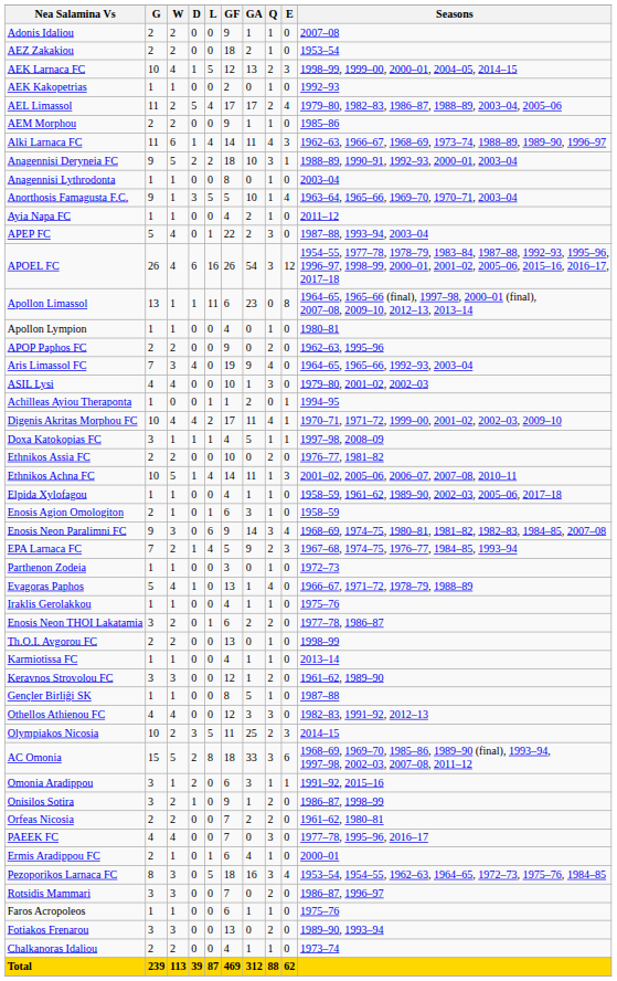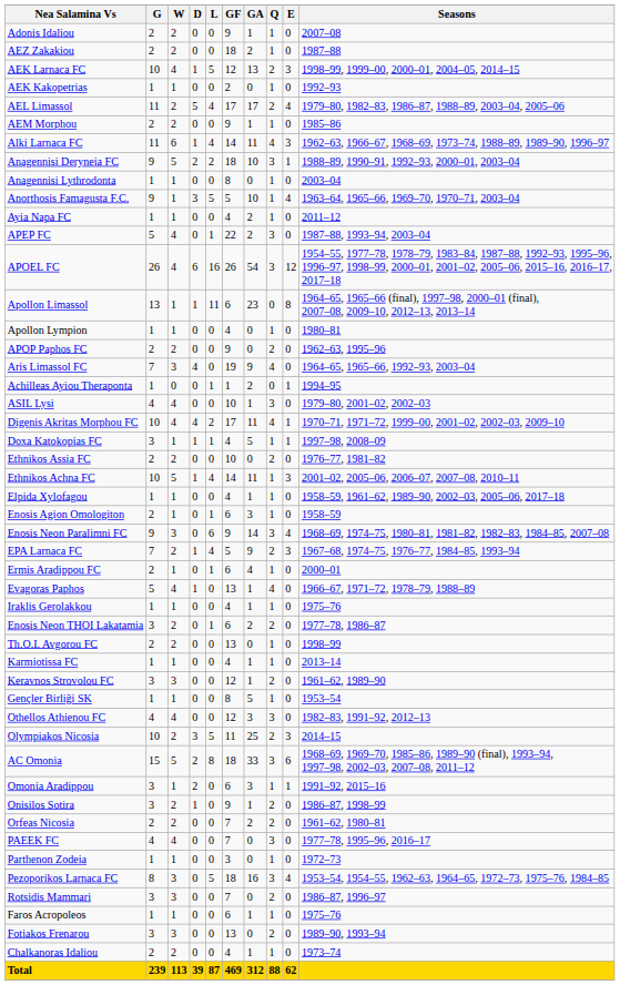 <table class="wikitable sortable" style="font-size:90%">
 <tr bgcolour=#afafaf;>
 </tr>
 <tr>
 <th><strong>Nea Salamina</strong> Vs</th>
 <th><span>G</span></th>
 <th><span>W</span></th>
 <th><span>D</span></th>
 <th><span>L</span></th>
 <th><span>GF</span></th>
 <th><span>GA</span></th>
 <th><span>Q</span></th>
 <th><span>Ε</span></th>
 <th>Seasons</th>
 </tr>
 <tr>
 <td><a href='#'>Adonis Idaliou</a></td>
 <td>2</td>
 <td>2</td>
 <td>0</td>
 <td>0</td>
 <td>9</td>
 <td>1</td>
 <td>1</td>
 <td>0</td>
 <td><a href='#'>2007–08</a></td>
 </tr>
 <tr>
 <td><a href='#'>AEZ Zakakiou</a></td>
 <td>2</td>
 <td>2</td>
 <td>0</td>
 <td>0</td>
 <td>18</td>
 <td>2</td>
 <td>1</td>
 <td>0</td>
-<td><a href='#'>1953–54</a></td>
+<td><a href='#'>1987–88</a></td>
 </tr>
 <tr>
 <td><a href='#'>AEK Larnaca FC</a></td>
 <td>10</td>
 <td>4</td>
 <td>1</td>
 <td>5</td>
 <td>12</td>
 <td>13</td>
 <td>2</td>
 <td>3</td>
 <td><a href='#'>1998–99</a>, <a href='#'>1999–00</a>, <a href='#'>2000–01</a>, <a href='#'>2004–05</a>, <a href='#'>2014–15</a></td>
 </tr>
 <tr>
 <td><a href='#'>AEK Kakopetrias</a></td>
 <td>1</td>
 <td>1</td>
 <td>0</td>
 <td>0</td>
 <td>2</td>
 <td>0</td>
 <td>1</td>
 <td>0</td>
 <td><a href='#'>1992–93</a></td>
 </tr>
 <tr>
 <td><a href='#'>AEL Limassol</a></td>
 <td>11</td>
 <td>2</td>
 <td>5</td>
 <td>4</td>
 <td>17</td>
 <td>17</td>
 <td>2</td>
 <td>4</td>
 <td><a href='#'>1979–80</a>, <a href='#'>1982–83</a>, <a href='#'>1986–87</a>, <a href='#'>1988–89</a>, <a href='#'>2003–04</a>, <a href='#'>2005–06</a></td>
 </tr>
 <tr>
 <td><a href='#'>AEM Morphou</a></td>
 <td>2</td>
 <td>2</td>
 <td>0</td>
 <td>0</td>
 <td>9</td>
 <td>1</td>
 <td>1</td>
 <td>0</td>
 <td><a href='#'>1985–86</a></td>
 </tr>
 <tr>
 <td><a href='#'>Alki Larnaca FC</a></td>
 <td>11</td>
 <td>6</td>
 <td>1</td>
 <td>4</td>
 <td>14</td>
 <td>11</td>
 <td>4</td>
 <td>3</td>
 <td><a href='#'>1962–63</a>, <a href='#'>1966–67</a>, <a href='#'>1968–69</a>, <a href='#'>1973–74</a>, <a href='#'>1988–89</a>, <a href='#'>1989–90</a>, <a href='#'>1996–97</a></td>
 </tr>
 <tr>
 <td><a href='#'>Anagennisi Deryneia FC</a></td>
 <td>9</td>
 <td>5</td>
 <td>2</td>
 <td>2</td>
 <td>18</td>
 <td>10</td>
 <td>3</td>
 <td>1</td>
 <td><a href='#'>1988–89</a>, <a href='#'>1990–91</a>, <a href='#'>1992–93</a>, <a href='#'>2000–01</a>, <a href='#'>2003–04</a></td>
 </tr>
 <tr>
 <td><a href='#'>Anagennisi Lythrodonta</a></td>
 <td>1</td>
 <td>1</td>
 <td>0</td>
 <td>0</td>
 <td>8</td>
 <td>0</td>
 <td>1</td>
 <td>0</td>
 <td><a href='#'>2003–04</a></td>
 </tr>
 <tr>
 <td><a href='#'>Anorthosis Famagusta F.C.</a></td>
 <td>9</td>
 <td>1</td>
 <td>3</td>
 <td>5</td>
 <td>5</td>
 <td>10</td>
 <td>1</td>
 <td>4</td>
 <td><a href='#'>1963–64</a>, <a href='#'>1965–66</a>, <a href='#'>1969–70</a>, <a href='#'>1970–71</a>, <a href='#'>2003–04</a></td>
 </tr>
 <tr>
 <td><a href='#'>Ayia Napa FC</a></td>
 <td>1</td>
 <td>1</td>
 <td>0</td>
 <td>0</td>
 <td>4</td>
 <td>2</td>
 <td>1</td>
 <td>0</td>
 <td><a href='#'>2011–12</a></td>
 </tr>
 <tr>
 <td><a href='#'>APEP FC</a></td>
 <td>5</td>
 <td>4</td>
 <td>0</td>
 <td>1</td>
 <td>22</td>
 <td>2</td>
 <td>3</td>
 <td>0</td>
 <td><a href='#'>1987–88</a>, <a href='#'>1993–94</a>, <a href='#'>2003–04</a></td>
 </tr>
 <tr>
 <td><a href='#'>APOEL FC</a></td>
 <td>26</td>
 <td>4</td>
 <td>6</td>
 <td>16</td>
 <td>26</td>
 <td>54</td>
 <td>3</td>
 <td>12</td>
 <td><a href='#'>1954–55</a>, <a href='#'>1977–78</a>, <a href='#'>1978–79</a>, <a href='#'>1983–84</a>, <a href='#'>1987–88</a>, <a href='#'>1992–93</a>, <a href='#'>1995–96</a>,<br> <a href='#'>1996–97</a>, <a href='#'>1998–99</a>, <a href='#'>2000–01</a>, <a href='#'>2001–02</a>, <a href='#'>2005–06</a>, <a href='#'>2015–16</a>, <a href='#'>2016–17</a>,<br> <a href='#'>2017–18</a></td>
 </tr>
 <tr>
 <td><a href='#'>Apollon Limassol</a></td>
 <td>13</td>
 <td>1</td>
 <td>1</td>
 <td>11</td>
 <td>6</td>
 <td>23</td>
 <td>0</td>
 <td>8</td>
 <td><a href='#'>1964–65</a>, <a href='#'>1965–66</a> (final), <a href='#'>1997–98</a>, <a href='#'>2000–01</a> (final),<br> <a href='#'>2007–08</a>, <a href='#'>2009–10</a>, <a href='#'>2012–13</a>, <a href='#'>2013–14</a></td>
 </tr>
 <tr>
 <td>Apollon Lympion</td>
 <td>1</td>
 <td>1</td>
 <td>0</td>
 <td>0</td>
 <td>4</td>
 <td>0</td>
 <td>1</td>
 <td>0</td>
 <td><a href='#'>1980–81</a></td>
 </tr>
 <tr>
 <td><a href='#'>APOP Paphos FC</a></td>
 <td>2</td>
 <td>2</td>
 <td>0</td>
 <td>0</td>
 <td>9</td>
 <td>0</td>
 <td>2</td>
 <td>0</td>
 <td><a href='#'>1962–63</a>, <a href='#'>1995–96</a></td>
 </tr>
 <tr>
 <td><a href='#'>Aris Limassol FC</a></td>
 <td>7</td>
 <td>3</td>
 <td>4</td>
 <td>0</td>
 <td>19</td>
 <td>9</td>
 <td>4</td>
 <td>0</td>
 <td><a href='#'>1964–65</a>, <a href='#'>1965–66</a>, <a href='#'>1992–93</a>, <a href='#'>2003–04</a></td>
 </tr>
 <tr>
+<td><a href='#'>Achilleas Ayiou Theraponta</a></td>
+<td>1</td>
+<td>0</td>
+<td>0</td>
+<td>1</td>
+<td>1</td>
+<td>2</td>
+<td>0</td>
+<td>1</td>
+<td><a href='#'>1994–95</a></td>
+</tr>
+<tr>
 <td><a href='#'>ASIL Lysi</a></td>
 <td>4</td>
 <td>4</td>
 <td>0</td>
 <td>0</td>
 <td>10</td>
 <td>1</td>
 <td>3</td>
 <td>0</td>
 <td><a href='#'>1979–80</a>, <a href='#'>2001–02</a>, <a href='#'>2002–03</a></td>
-</tr>
-<tr>
-<td><a href='#'>Achilleas Ayiou Theraponta</a></td>
-<td>1</td>
-<td>0</td>
-<td>0</td>
-<td>1</td>
-<td>1</td>
-<td>2</td>
-<td>0</td>
-<td>1</td>
-<td><a href='#'>1994–95</a></td>
 </tr>
 <tr>
 <td><a href='#'>Digenis Akritas Morphou FC</a></td>
 <td>10</td>
 <td>4</td>
 <td>4</td>
 <td>2</td>
 <td>17</td>
 <td>11</td>
 <td>4</td>
 <td>1</td>
 <td><a href='#'>1970–71</a>, <a href='#'>1971–72</a>, <a href='#'>1999–00</a>, <a href='#'>2001–02</a>, <a href='#'>2002–03</a>, <a href='#'>2009–10</a></td>
 </tr>
 <tr>
 <td><a href='#'>Doxa Katokopias FC</a></td>
 <td>3</td>
 <td>1</td>
 <td>1</td>
 <td>1</td>
 <td>4</td>
 <td>5</td>
 <td>1</td>
 <td>1</td>
 <td><a href='#'>1997–98</a>, <a href='#'>2008–09</a></td>
 </tr>
 <tr>
 <td><a href='#'>Ethnikos Assia FC</a></td>
 <td>2</td>
 <td>2</td>
 <td>0</td>
 <td>0</td>
 <td>10</td>
 <td>0</td>
 <td>2</td>
 <td>0</td>
 <td><a href='#'>1976–77</a>, <a href='#'>1981–82</a></td>
 </tr>
 <tr>
 <td><a href='#'>Ethnikos Achna FC</a></td>
 <td>10</td>
 <td>5</td>
 <td>1</td>
 <td>4</td>
 <td>14</td>
 <td>11</td>
 <td>1</td>
 <td>3</td>
 <td><a href='#'>2001–02</a>, <a href='#'>2005–06</a>, <a href='#'>2006–07</a>, <a href='#'>2007–08</a>, <a href='#'>2010–11</a></td>
 </tr>
 <tr>
 <td><a href='#'>Elpida Xylofagou</a></td>
 <td>1</td>
 <td>1</td>
 <td>0</td>
 <td>0</td>
 <td>4</td>
 <td>1</td>
 <td>1</td>
 <td>0</td>
 <td><a href='#'>1958–59</a>, <a href='#'>1961–62</a>, <a href='#'>1989–90</a>, <a href='#'>2002–03</a>, <a href='#'>2005–06</a>, <a href='#'>2017–18</a></td>
 </tr>
 <tr>
 <td><a href='#'>Enosis Agion Omologiton</a></td>
 <td>2</td>
 <td>1</td>
 <td>0</td>
 <td>1</td>
 <td>6</td>
 <td>3</td>
 <td>1</td>
 <td>0</td>
 <td><a href='#'>1958–59</a></td>
 </tr>
 <tr>
 <td><a href='#'>Enosis Neon Paralimni FC</a></td>
 <td>9</td>
 <td>3</td>
 <td>0</td>
 <td>6</td>
 <td>9</td>
 <td>14</td>
 <td>3</td>
 <td>4</td>
 <td><a href='#'>1968–69</a>, <a href='#'>1974–75</a>, <a href='#'>1980–81</a>, <a href='#'>1981–82</a>, <a href='#'>1982–83</a>, <a href='#'>1984–85</a>, <a href='#'>2007–08</a></td>
 </tr>
 <tr>
 <td><a href='#'>EPA Larnaca FC</a></td>
 <td>7</td>
 <td>2</td>
 <td>1</td>
 <td>4</td>
 <td>5</td>
 <td>9</td>
 <td>2</td>
 <td>3</td>
 <td><a href='#'>1967–68</a>, <a href='#'>1974–75</a>, <a href='#'>1976–77</a>, <a href='#'>1984–85</a>, <a href='#'>1993–94</a></td>
 </tr>
 <tr>
-<td><a href='#'>Parthenon Zodeia</a></td>
-<td>1</td>
+<td><a href='#'>Ermis Aradippou FC</a></td>
+<td>2</td>
 <td>1</td>
 <td>0</td>
-<td>0</td>
-<td>3</td>
-<td>0</td>
+<td>1</td>
+<td>6</td>
+<td>4</td>
 <td>1</td>
 <td>0</td>
-<td><a href='#'>1972–73</a></td>
+<td><a href='#'>2000–01</a></td>
 </tr>
 <tr>
 <td><a href='#'>Evagoras Paphos</a></td>
 <td>5</td>
 <td>4</td>
 <td>1</td>
 <td>0</td>
 <td>13</td>
 <td>1</td>
 <td>4</td>
 <td>0</td>
 <td><a href='#'>1966–67</a>, <a href='#'>1971–72</a>, <a href='#'>1978–79</a>, <a href='#'>1988–89</a></td>
 </tr>
 <tr>
 <td><a href='#'>Iraklis Gerolakkou</a></td>
 <td>1</td>
 <td>1</td>
 <td>0</td>
 <td>0</td>
 <td>4</td>
 <td>1</td>
 <td>1</td>
 <td>0</td>
 <td><a href='#'>1975–76</a></td>
 </tr>
 <tr>
 <td><a href='#'>Enosis Neon THOI Lakatamia</a></td>
 <td>3</td>
 <td>2</td>
 <td>0</td>
 <td>1</td>
 <td>6</td>
 <td>2</td>
 <td>2</td>
 <td>0</td>
 <td><a href='#'>1977–78</a>, <a href='#'>1986–87</a></td>
 </tr>
 <tr>
 <td><a href='#'>Th.O.I. Avgorou FC</a></td>
 <td>2</td>
 <td>2</td>
 <td>0</td>
 <td>0</td>
 <td>13</td>
 <td>0</td>
 <td>1</td>
 <td>0</td>
 <td><a href='#'>1998–99</a></td>
 </tr>
 <tr>
 <td><a href='#'>Karmiotissa FC</a></td>
 <td>1</td>
 <td>1</td>
 <td>0</td>
 <td>0</td>
 <td>4</td>
 <td>1</td>
 <td>1</td>
 <td>0</td>
 <td><a href='#'>2013–14</a></td>
 </tr>
 <tr>
 <td><a href='#'>Keravnos Strovolou FC</a></td>
 <td>3</td>
 <td>3</td>
 <td>0</td>
 <td>0</td>
 <td>12</td>
 <td>1</td>
 <td>2</td>
 <td>0</td>
 <td><a href='#'>1961–62</a>, <a href='#'>1989–90</a></td>
 </tr>
 <tr>
 <td><a href='#'>Gençler Birliği SK</a></td>
 <td>1</td>
 <td>1</td>
 <td>0</td>
 <td>0</td>
 <td>8</td>
 <td>5</td>
 <td>1</td>
 <td>0</td>
-<td><a href='#'>1987–88</a></td>
+<td><a href='#'>1953–54</a></td>
 </tr>
 <tr>
 <td><a href='#'>Othellos Athienou FC</a></td>
 <td>4</td>
 <td>4</td>
 <td>0</td>
 <td>0</td>
 <td>12</td>
 <td>3</td>
 <td>3</td>
 <td>0</td>
 <td><a href='#'>1982–83</a>, <a href='#'>1991–92</a>, <a href='#'>2012–13</a></td>
 </tr>
 <tr>
 <td><a href='#'>Olympiakos Nicosia</a></td>
 <td>10</td>
 <td>2</td>
 <td>3</td>
 <td>5</td>
 <td>11</td>
 <td>25</td>
 <td>2</td>
 <td>3</td>
 <td><a href='#'>2014–15</a></td>
 </tr>
 <tr>
 <td><a href='#'>AC Omonia</a></td>
 <td>15</td>
 <td>5</td>
 <td>2</td>
 <td>8</td>
 <td>18</td>
 <td>33</td>
 <td>3</td>
 <td>6</td>
 <td><a href='#'>1968–69</a>, <a href='#'>1969–70</a>, <a href='#'>1985–86</a>, <a href='#'>1989–90</a> (final), <a href='#'>1993–94</a>,<br> <a href='#'>1997–98</a>, <a href='#'>2002–03</a>, <a href='#'>2007–08</a>, <a href='#'>2011–12</a></td>
 </tr>
 <tr>
 <td><a href='#'>Omonia Aradippou</a></td>
 <td>3</td>
 <td>1</td>
 <td>2</td>
 <td>0</td>
 <td>6</td>
 <td>3</td>
 <td>1</td>
 <td>1</td>
 <td><a href='#'>1991–92</a>, <a href='#'>2015–16</a></td>
 </tr>
 <tr>
 <td><a href='#'>Onisilos Sotira</a></td>
 <td>3</td>
 <td>2</td>
 <td>1</td>
 <td>0</td>
 <td>9</td>
 <td>1</td>
 <td>2</td>
 <td>0</td>
 <td><a href='#'>1986–87</a>, <a href='#'>1998–99</a></td>
 </tr>
 <tr>
 <td><a href='#'>Orfeas Nicosia</a></td>
 <td>2</td>
 <td>2</td>
 <td>0</td>
 <td>0</td>
 <td>7</td>
 <td>2</td>
 <td>2</td>
 <td>0</td>
 <td><a href='#'>1961–62</a>, <a href='#'>1980–81</a></td>
 </tr>
 <tr>
 <td><a href='#'>PAEEK FC</a></td>
 <td>4</td>
 <td>4</td>
 <td>0</td>
 <td>0</td>
 <td>7</td>
 <td>0</td>
 <td>3</td>
 <td>0</td>
 <td><a href='#'>1977–78</a>, <a href='#'>1995–96</a>, <a href='#'>2016–17</a></td>
 </tr>
 <tr>
-<td><a href='#'>Ermis Aradippou FC</a></td>
-<td>2</td>
+<td><a href='#'>Parthenon Zodeia</a></td>
+<td>1</td>
 <td>1</td>
 <td>0</td>
-<td>1</td>
-<td>6</td>
-<td>4</td>
+<td>0</td>
+<td>3</td>
+<td>0</td>
 <td>1</td>
 <td>0</td>
-<td><a href='#'>2000–01</a></td>
+<td><a href='#'>1972–73</a></td>
 </tr>
 <tr>
 <td><a href='#'>Pezoporikos Larnaca FC</a></td>
 <td>8</td>
 <td>3</td>
 <td>0</td>
 <td>5</td>
 <td>18</td>
 <td>16</td>
 <td>3</td>
 <td>4</td>
 <td><a href='#'>1953–54</a>, <a href='#'>1954–55</a>, <a href='#'>1962–63</a>, <a href='#'>1964–65</a>, <a href='#'>1972–73</a>, <a href='#'>1975–76</a>, <a href='#'>1984–85</a></td>
 </tr>
 <tr>
 <td><a href='#'>Rotsidis Mammari</a></td>
 <td>3</td>
 <td>3</td>
 <td>0</td>
 <td>0</td>
 <td>7</td>
 <td>0</td>
 <td>2</td>
 <td>0</td>
 <td><a href='#'>1986–87</a>, <a href='#'>1996–97</a></td>
 </tr>
 <tr>
 <td>Faros Acropoleos</td>
 <td>1</td>
 <td>1</td>
 <td>0</td>
 <td>0</td>
 <td>6</td>
 <td>1</td>
 <td>1</td>
 <td>0</td>
 <td><a href='#'>1975–76</a></td>
 </tr>
 <tr>
 <td><a href='#'>Fotiakos Frenarou</a></td>
 <td>3</td>
 <td>3</td>
 <td>0</td>
 <td>0</td>
 <td>13</td>
 <td>0</td>
 <td>2</td>
 <td>0</td>
 <td><a href='#'>1989–90</a>, <a href='#'>1993–94</a></td>
 </tr>
 <tr>
 <td><a href='#'>Chalkanoras Idaliou</a></td>
 <td>2</td>
 <td>2</td>
 <td>0</td>
 <td>0</td>
 <td>4</td>
 <td>1</td>
 <td>1</td>
 <td>0</td>
 <td><a href='#'>1973–74</a></td>
 </tr>
 <tr>
 <td style="background: #FFD700"><strong>Total</strong></td>
 <td style="background: #FFD700"><strong>239</strong></td>
 <td style="background: #FFD700"><strong>113</strong></td>
 <td style="background: #FFD700"><strong>39</strong></td>
 <td style="background: #FFD700"><strong>87</strong></td>
 <td style="background: #FFD700"><strong>469</strong></td>
 <td style="background: #FFD700"><strong>312</strong></td>
 <td style="background: #FFD700"><strong>88</strong></td>
 <td style="background: #FFD700"><strong>62</strong></td>
 <td style="background: #FFD700"></td>
 </tr>
 <tr>
 </tr>
 </table>
